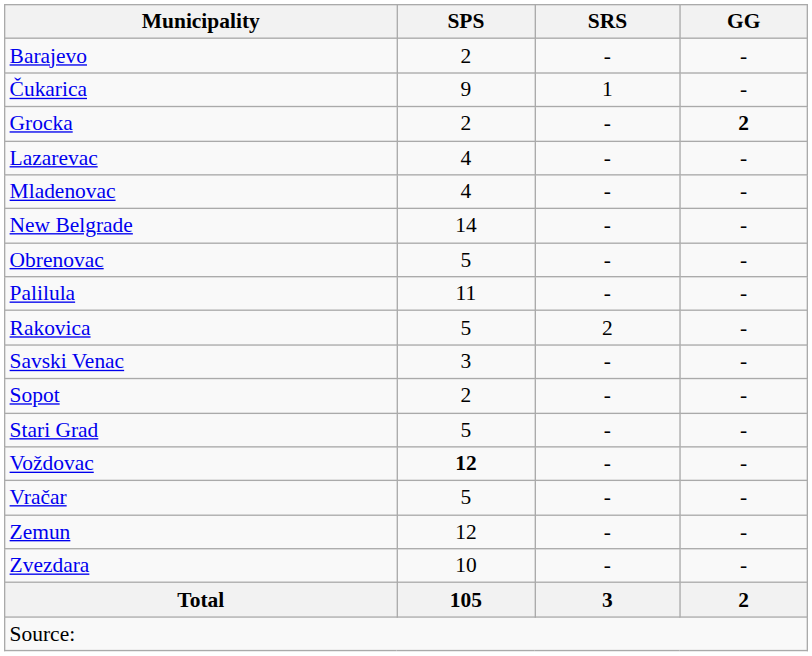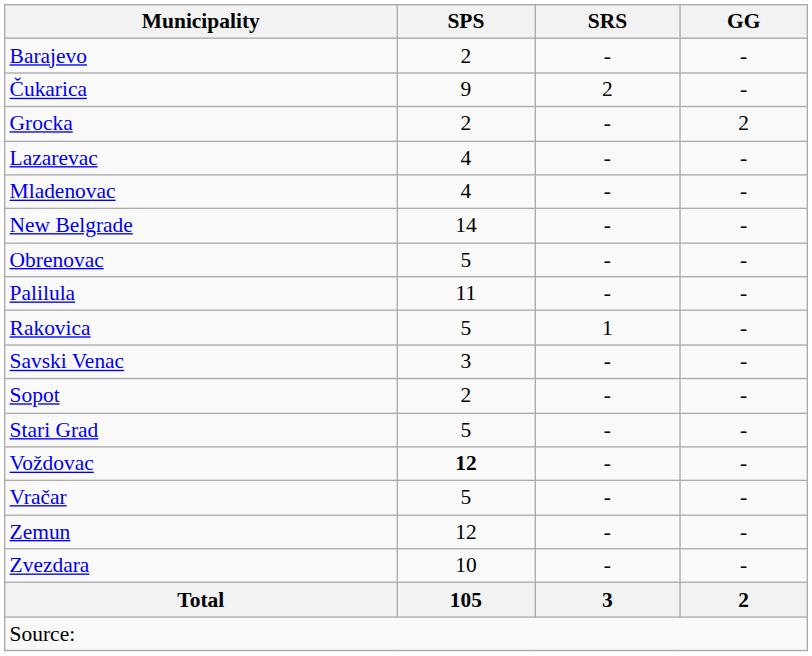 <table style="width:600px;" class="wikitable">
 <tr>
 <th align="centre">Municipality</th>
 <th align="centre">SPS</th>
 <th align="centre">SRS</th>
 <th align="centre">GG</th>
 </tr>
 <tr>
 <td align="left"><a href='#'>Barajevo</a></td>
 <td align="center">2</td>
 <td align="center">-</td>
 <td align="center">-</td>
 </tr>
 <tr>
 <td align="left"><a href='#'>Čukarica</a></td>
 <td align="center">9</td>
-<td align="center">1</td>
+<td align="center">2</td>
 <td align="center">-</td>
 </tr>
 <tr>
 <td align="left"><a href='#'>Grocka</a></td>
 <td align="center">2</td>
 <td align="center">-</td>
-<td align="center"><strong>2</strong></td>
+<td align="center">2</td>
 </tr>
 <tr>
 <td align="left"><a href='#'>Lazarevac</a></td>
 <td align="center">4</td>
 <td align="center">-</td>
 <td align="center">-</td>
 </tr>
 <tr>
 <td align="left"><a href='#'>Mladenovac</a></td>
 <td align="center">4</td>
 <td align="center">-</td>
 <td align="center">-</td>
 </tr>
 <tr>
 <td align="left"><a href='#'>New Belgrade</a></td>
 <td align="center">14</td>
 <td align="center">-</td>
 <td align="center">-</td>
 </tr>
 <tr>
 <td align="left"><a href='#'>Obrenovac</a></td>
 <td align="center">5</td>
 <td align="center">-</td>
 <td align="center">-</td>
 </tr>
 <tr>
 <td align="left"><a href='#'>Palilula</a></td>
 <td align="center">11</td>
 <td align="center">-</td>
 <td align="center">-</td>
 </tr>
 <tr>
 <td align="left"><a href='#'>Rakovica</a></td>
 <td align="center">5</td>
-<td align="center">2</td>
+<td align="center">1</td>
 <td align="center">-</td>
 </tr>
 <tr>
 <td align="left"><a href='#'>Savski Venac</a></td>
 <td align="center">3</td>
 <td align="center">-</td>
 <td align="center">-</td>
 </tr>
 <tr>
 <td align="left"><a href='#'>Sopot</a></td>
 <td align="center">2</td>
 <td align="center">-</td>
 <td align="center">-</td>
 </tr>
 <tr>
 <td align="left"><a href='#'>Stari Grad</a></td>
 <td align="center">5</td>
 <td align="center">-</td>
 <td align="center">-</td>
 </tr>
 <tr>
 <td align="left"><a href='#'>Voždovac</a></td>
 <td align="center"><strong>12</strong></td>
 <td align="center">-</td>
 <td align="center">-</td>
 </tr>
 <tr>
 <td align="left"><a href='#'>Vračar</a></td>
 <td align="center">5</td>
 <td align="center">-</td>
 <td align="center">-</td>
 </tr>
 <tr>
 <td align="left"><a href='#'>Zemun</a></td>
 <td align="center">12</td>
 <td align="center">-</td>
 <td align="center">-</td>
 </tr>
 <tr>
 <td align="left"><a href='#'>Zvezdara</a></td>
 <td align="center">10</td>
 <td align="center">-</td>
 <td align="center">-</td>
 </tr>
 <tr>
 <th align="left">Total</th>
 <th align="centre">105</th>
 <th align="centre">3</th>
 <th align="centre">2</th>
 </tr>
 <tr>
 <td colspan=6>Source: </td>
 </tr>
 </table>
